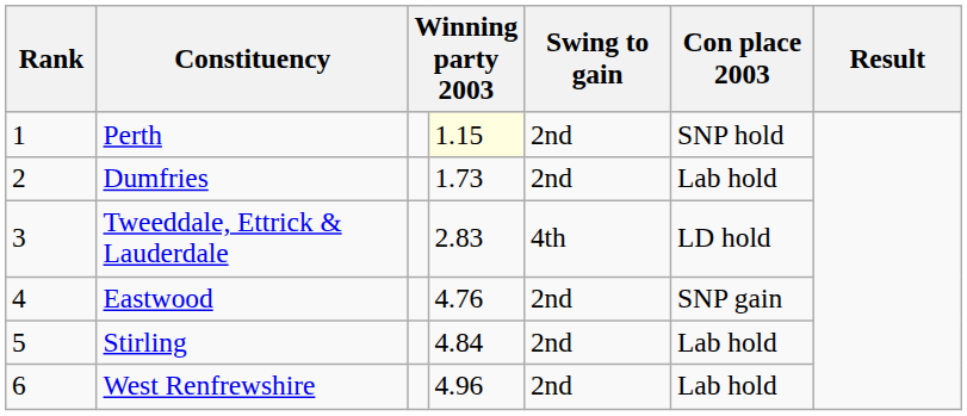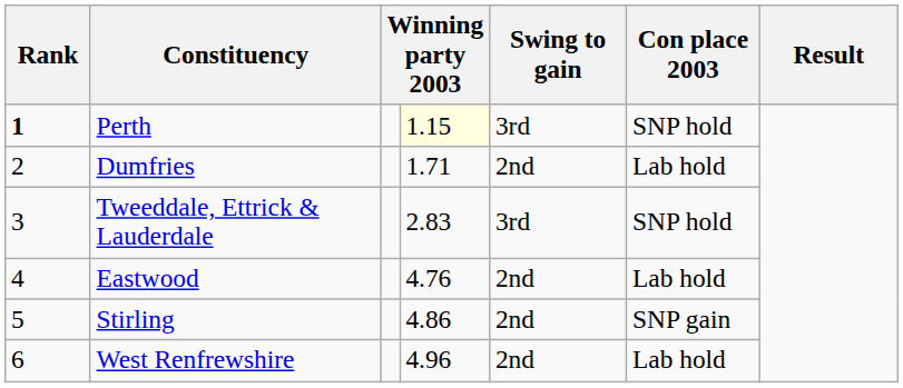 <table class="wikitable" style="width:550px">
 <tr>
 <th style="width:50px;">Rank</th>
 <th style="width:225px;">Constituency</th>
 <th colspan="2" style="width:175px;">Winning party 2003</th>
 <th style="width:100px;">Swing to gain</th>
 <th style="width:100px;">Con place 2003</th>
 <th style="width:100px;">Result</th>
 </tr>
 <tr>
-<td>1</td>
+<td><strong>1</strong></td>
 <td><a href='#'>Perth</a></td>
 <td></td>
 <td style="background: lightyellow;">1.15</td>
-<td>2nd</td>
+<td>3rd</td>
 <td>SNP hold</td>
 </tr>
 <tr>
 <td>2</td>
 <td><a href='#'>Dumfries</a></td>
 <td></td>
-<td>1.73</td>
+<td>1.71</td>
 <td>2nd</td>
 <td>Lab hold</td>
 </tr>
 <tr>
 <td>3</td>
 <td><a href='#'>Tweeddale, Ettrick & Lauderdale</a></td>
 <td></td>
 <td>2.83</td>
-<td>4th</td>
-<td>LD hold</td>
+<td>3rd</td>
+<td>SNP hold</td>
 </tr>
 <tr>
 <td>4</td>
 <td><a href='#'>Eastwood</a></td>
 <td></td>
 <td>4.76</td>
 <td>2nd</td>
-<td>SNP gain</td>
+<td>Lab hold</td>
 </tr>
 <tr>
 <td>5</td>
 <td><a href='#'>Stirling</a></td>
 <td></td>
-<td>4.84</td>
+<td>4.86</td>
 <td>2nd</td>
-<td>Lab hold</td>
+<td>SNP gain</td>
 </tr>
 <tr>
 <td>6</td>
 <td><a href='#'>West Renfrewshire</a></td>
 <td></td>
 <td>4.96</td>
 <td>2nd</td>
 <td>Lab hold</td>
 </tr>
 </table>
